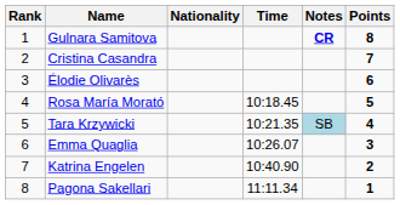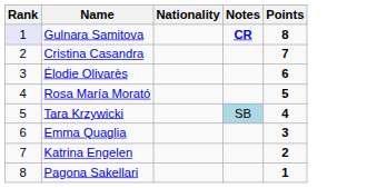 <table class="wikitable sortable" style="text-align:center">
 <tr>
 <th>Rank</th>
 <th>Name</th>
 <th>Nationality</th>
-<th>Time</th>
 <th>Notes</th>
 <th>Points</th>
 </tr>
 <tr>
-<td>1</td>
+<td style="background: lavender;">1</td>
 <td align=left><a href='#'>Gulnara Samitova</a></td>
 <td align=left></td>
-<td></td>
 <td><strong><a href='#'>CR</a></strong></td>
 <td><strong>8</strong></td>
 </tr>
 <tr>
 <td>2</td>
 <td align=left><a href='#'>Cristina Casandra</a></td>
 <td align=left></td>
 <td></td>
-<td></td>
 <td><strong>7</strong></td>
 </tr>
 <tr>
 <td>3</td>
 <td align=left><a href='#'>Élodie Olivarès</a></td>
 <td align=left></td>
 <td></td>
-<td></td>
 <td><strong>6</strong></td>
 </tr>
 <tr>
 <td>4</td>
 <td align=left><a href='#'>Rosa María Morató</a></td>
 <td align=left></td>
-<td>10:18.45</td>
 <td></td>
 <td><strong>5</strong></td>
 </tr>
 <tr>
 <td>5</td>
 <td align=left><a href='#'>Tara Krzywicki</a></td>
 <td align=left></td>
-<td>10:21.35</td>
 <td style="background: lightblue;">SB</td>
 <td><strong>4</strong></td>
 </tr>
 <tr>
 <td>6</td>
 <td align=left><a href='#'>Emma Quaglia</a></td>
 <td align=left></td>
-<td>10:26.07</td>
 <td></td>
 <td><strong>3</strong></td>
 </tr>
 <tr>
 <td>7</td>
 <td align=left><a href='#'>Katrina Engelen</a></td>
 <td align=left></td>
-<td>10:40.90</td>
 <td></td>
 <td><strong>2</strong></td>
 </tr>
 <tr>
 <td>8</td>
 <td align=left><a href='#'>Pagona Sakellari</a></td>
 <td align=left></td>
-<td>11:11.34</td>
 <td></td>
 <td><strong>1</strong></td>
 </tr>
 </table>
